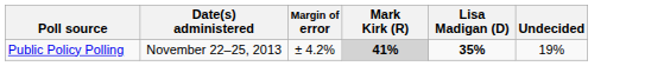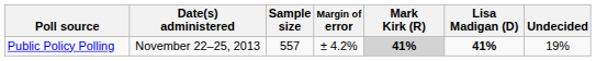 <table class="wikitable">
 <tr valign= bottom>
 <th style="width:160px;">Poll source</th>
 <th style="width:175px;">Date(s)<br>administered</th>
+<th class=small>Sample<br>size</th>
 <th><small>Margin of</small><br>error</th>
 <th style="width:100px;">Mark<br>Kirk (R)</th>
 <th style="width:100px;">Lisa<br>Madigan (D)</th>
 <th>Undecided</th>
 </tr>
 <tr>
 <td><a href='#'>Public Policy Polling</a></td>
 <td align=center>November 22–25, 2013</td>
+<td align=center>557</td>
 <td align=center>± 4.2%</td>
 <td align=center style="background: lightgrey;"><strong>41%</strong></td>
-<td align=center><strong>35%</strong></td>
+<td align=center><strong>41%</strong></td>
 <td align=center>19%</td>
 </tr>
 </table>
